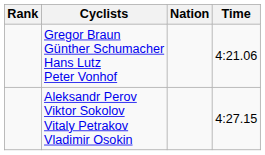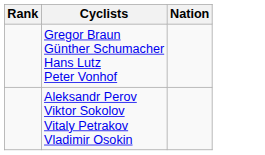 <table class="wikitable sortable" style=text-align:center>
 <tr>
 <th>Rank</th>
 <th>Cyclists</th>
 <th>Nation</th>
-<th>Time</th>
 </tr>
 <tr>
 <td></td>
 <td align=left><a href='#'>Gregor Braun</a><br><a href='#'>Günther Schumacher</a><br><a href='#'>Hans Lutz</a><br><a href='#'>Peter Vonhof</a></td>
 <td align=left></td>
-<td>4:21.06</td>
 </tr>
 <tr>
 <td></td>
 <td align=left><a href='#'>Aleksandr Perov</a><br><a href='#'>Viktor Sokolov</a><br><a href='#'>Vitaly Petrakov</a><br><a href='#'>Vladimir Osokin</a></td>
 <td align=left></td>
-<td>4:27.15</td>
 </tr>
 </table>
